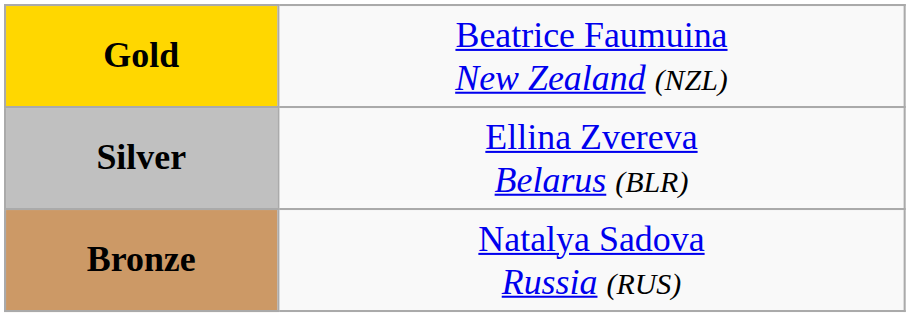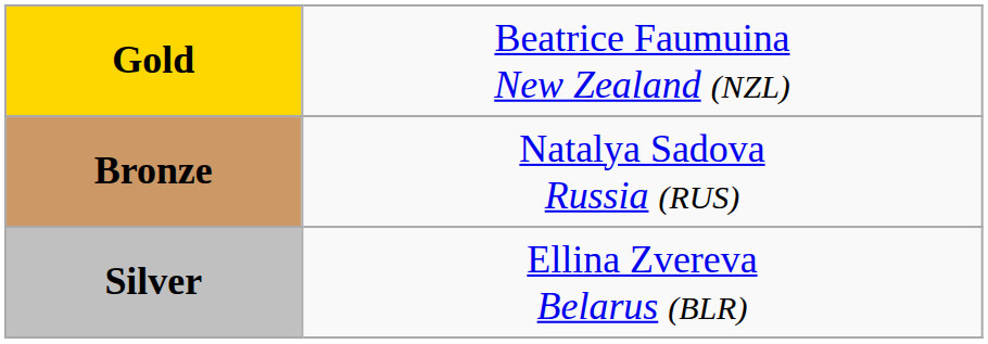 <table class="wikitable" style=" text-align:center; font-size:110%;" width="35%">
 <tr>
 <td bgcolor="gold"><strong>Gold</strong></td>
 <td> <a href='#'>Beatrice Faumuina</a><br><em><a href='#'>New Zealand</a> <small>(NZL)</small></em></td>
 </tr>
 <tr>
+<td bgcolor="CC9966"><strong>Bronze</strong></td>
+<td> <a href='#'>Natalya Sadova</a><br><em><a href='#'>Russia</a> <small>(RUS)</small></em></td>
+</tr>
+<tr>
 <td bgcolor="silver"><strong>Silver</strong></td>
 <td> <a href='#'>Ellina Zvereva</a><br><em><a href='#'>Belarus</a> <small>(BLR)</small></em></td>
 </tr>
-<tr>
-<td bgcolor="CC9966"><strong>Bronze</strong></td>
-<td> <a href='#'>Natalya Sadova</a><br><em><a href='#'>Russia</a> <small>(RUS)</small></em></td>
-</tr>
 </table>
